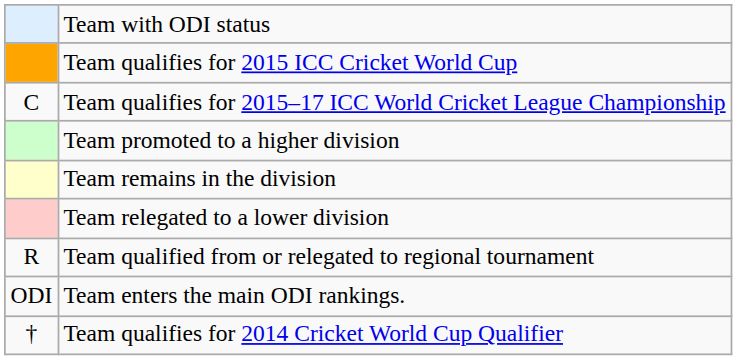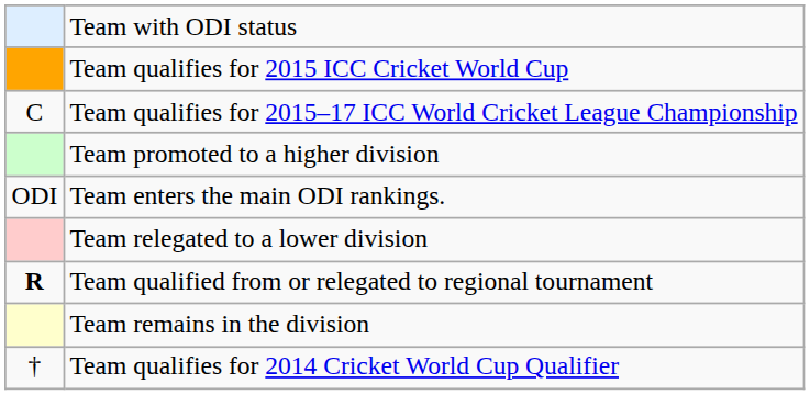 <table class="wikitable" style="font-size:85%">
 <tr>
 <td style="background:#ddeeff;"></td>
 <td>Team with ODI status</td>
 </tr>
 <tr>
 <td style="background: orange;"></td>
 <td>Team qualifies for <a href='#'>2015 ICC Cricket World Cup</a></td>
 </tr>
 <tr>
 <td align="center">C</td>
 <td>Team qualifies for <a href='#'>2015–17 ICC World Cricket League Championship</a></td>
 </tr>
 <tr>
 <td style="background: #ccffcc;"></td>
 <td>Team promoted to a higher division</td>
 </tr>
 <tr>
-<td style="background: #ffffcc;"></td>
-<td>Team remains in the division</td>
+<td align="center">ODI</td>
+<td>Team enters the main ODI rankings.</td>
 </tr>
 <tr>
 <td style="background: #ffcccc;"></td>
 <td>Team relegated to a lower division</td>
 </tr>
 <tr>
-<td align="center">R</td>
+<td align="center"><strong>R</strong></td>
 <td>Team qualified from or relegated to regional tournament</td>
 </tr>
 <tr>
-<td align="center">ODI</td>
-<td>Team enters the main ODI rankings.</td>
+<td style="background: #ffffcc;"></td>
+<td>Team remains in the division</td>
 </tr>
 <tr>
 <td align="center">†</td>
 <td>Team qualifies for <a href='#'>2014 Cricket World Cup Qualifier</a></td>
 </tr>
 </table>
